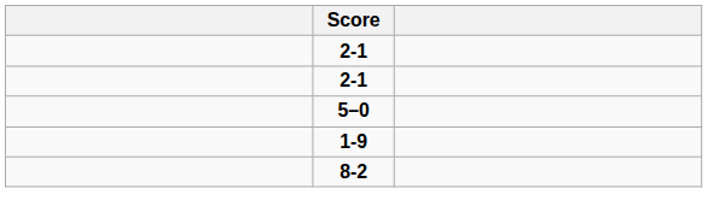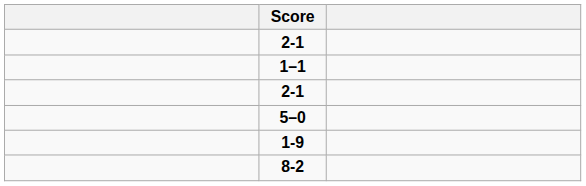 <table class="wikitable" style="text-align: center; font-size:100% ">
 <tr>
 <th align="right" width="250"></th>
 <th width="60">Score</th>
 <th align="left" width="250"></th>
 </tr>
 <tr>
 <td align=left></td>
 <td align=center><strong>2-1</strong></td>
+<td align=left></td>
+</tr>
+<tr>
+<td align=left></td>
+<td align=center><strong>1–1</strong></td>
 <td align=left></td>
 </tr>
 <tr>
 <td align=left></td>
 <td align=center><strong>2-1</strong></td>
 <td align=left></td>
 </tr>
 <tr>
 <td align=left></td>
 <td align=center><strong>5–0</strong></td>
 <td align=left></td>
 </tr>
 <tr>
 <td align=left></td>
 <td align=center><strong>1-9</strong></td>
 <td align=left></td>
 </tr>
 <tr>
 <td align=left></td>
 <td align=center><strong>8-2</strong></td>
 <td align=left></td>
 </tr>
 </table>
